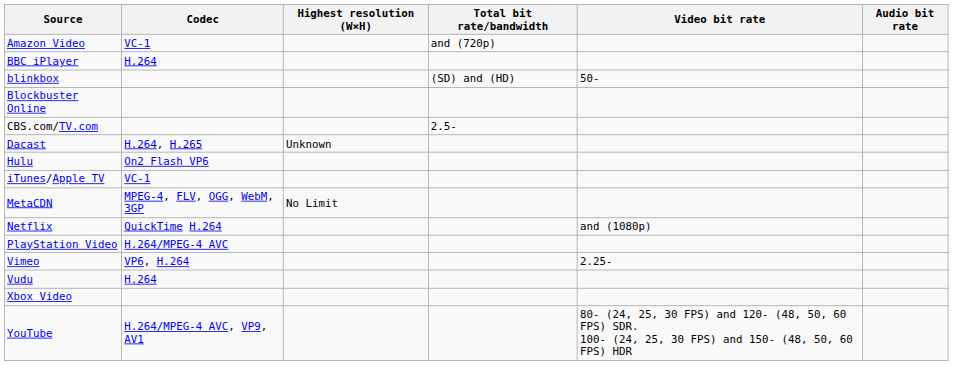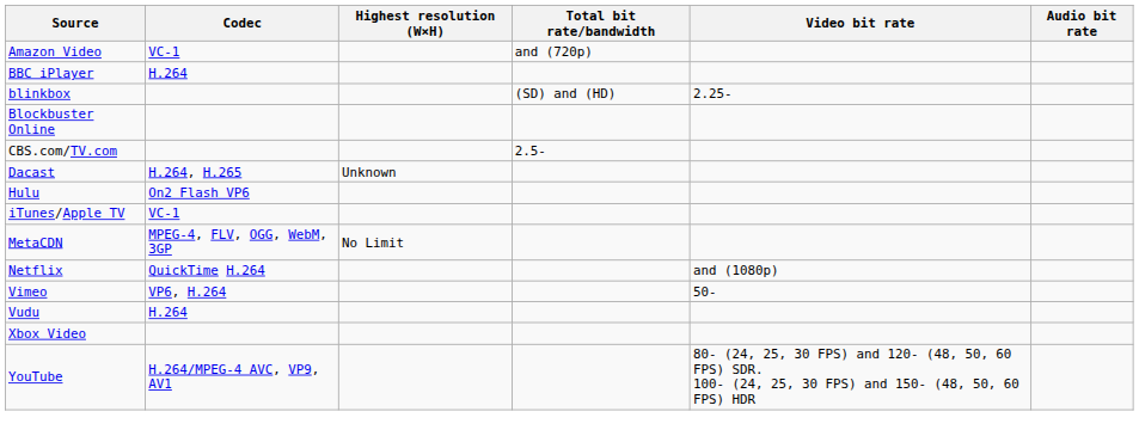 <table class="wikitable" style="width: 90%;">
 <tr align=left>
 <th>Source</th>
 <th>Codec</th>
 <th>Highest resolution (W×H)</th>
 <th>Total bit rate/bandwidth</th>
 <th>Video bit rate</th>
 <th>Audio bit rate</th>
 </tr>
 <tr>
 <td><a href='#'>Amazon Video</a></td>
 <td><a href='#'>VC-1</a></td>
 <td></td>
 <td> and  (720p)</td>
 <td></td>
 <td></td>
 </tr>
 <tr>
 <td><a href='#'>BBC iPlayer</a></td>
 <td><a href='#'>H.264</a></td>
 <td></td>
 <td></td>
 <td></td>
 <td></td>
 </tr>
 <tr>
 <td><a href='#'>blinkbox</a></td>
 <td></td>
 <td></td>
 <td> (SD) and  (HD)</td>
-<td>50-</td>
+<td>2.25-</td>
 <td></td>
 </tr>
 <tr>
 <td><a href='#'>Blockbuster Online</a></td>
 <td></td>
 <td></td>
 <td></td>
 <td></td>
 <td></td>
 </tr>
 <tr>
 <td>CBS.com/<a href='#'>TV.com</a></td>
 <td></td>
 <td></td>
 <td>2.5-</td>
 <td></td>
 </tr>
 <tr>
 <td><a href='#'>Dacast</a></td>
 <td><a href='#'>H.264</a>, <a href='#'>H.265</a></td>
 <td>Unknown</td>
 <td></td>
 <td></td>
 <td></td>
 </tr>
 <tr>
 <td><a href='#'>Hulu</a></td>
 <td><a href='#'>On2 Flash VP6</a></td>
 <td></td>
 <td></td>
 <td></td>
 <td></td>
 </tr>
 <tr>
 <td><a href='#'>iTunes</a>/<a href='#'>Apple TV</a></td>
 <td><a href='#'>VC-1</a></td>
 <td></td>
 <td></td>
 <td></td>
 <td></td>
 </tr>
 <tr>
 <td><a href='#'>MetaCDN</a></td>
 <td><a href='#'>MPEG-4</a>, <a href='#'>FLV</a>, <a href='#'>OGG</a>, <a href='#'>WebM</a>, <a href='#'>3GP</a></td>
 <td>No Limit</td>
 <td></td>
 <td></td>
 <td></td>
 </tr>
 <tr>
 <td><a href='#'>Netflix</a></td>
 <td><a href='#'>QuickTime</a> <a href='#'>H.264</a></td>
 <td></td>
 <td></td>
 <td> and  (1080p)</td>
 <td></td>
 </tr>
 <tr>
-<td><a href='#'>PlayStation Video</a></td>
-<td><a href='#'>H.264/MPEG-4 AVC</a></td>
-<td></td>
-<td></td>
-<td></td>
-<td></td>
-</tr>
-<tr>
 <td><a href='#'>Vimeo</a></td>
 <td><a href='#'>VP6</a>, <a href='#'>H.264</a></td>
 <td></td>
 <td></td>
-<td>2.25-</td>
+<td>50-</td>
 <td></td>
 </tr>
 <tr>
 <td><a href='#'>Vudu</a></td>
 <td><a href='#'>H.264</a></td>
 <td></td>
 <td></td>
 <td></td>
 <td></td>
 </tr>
 <tr>
 <td><a href='#'>Xbox Video</a></td>
 <td></td>
 <td></td>
 <td></td>
 <td></td>
 <td></td>
 </tr>
 <tr>
 <td><a href='#'>YouTube</a></td>
 <td><a href='#'>H.264/MPEG-4 AVC</a>, <a href='#'>VP9</a>, <a href='#'>AV1</a></td>
 <td></td>
 <td></td>
 <td>80- (24, 25, 30 FPS) and 120- (48, 50, 60 FPS) SDR.<br>100- (24, 25, 30 FPS) and 150- (48, 50, 60 FPS) HDR</td>
 <td></td>
 </tr>
 </table>
